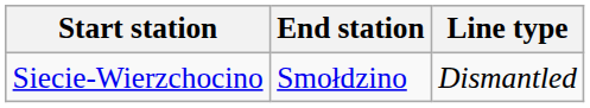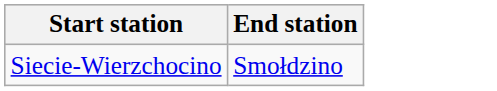 <table class="wikitable">
 <tr>
 <th>Start station</th>
 <th>End station</th>
-<th>Line type</th>
 </tr>
 <tr>
 <td><a href='#'>Siecie-Wierzchocino</a></td>
 <td><a href='#'>Smołdzino</a></td>
-<td><em>Dismantled</em></td>
 </tr>
 </table>
